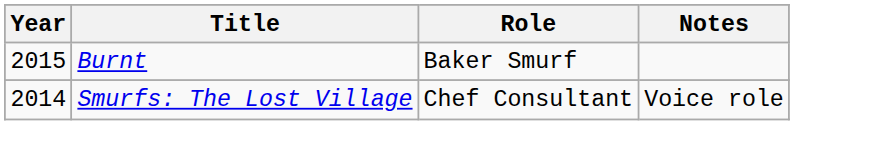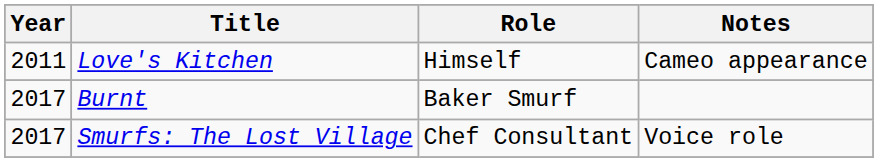 <table class="wikitable">
 <tr>
 <th>Year</th>
 <th>Title</th>
 <th>Role</th>
 <th>Notes</th>
 </tr>
 <tr>
-<td>2015</td>
+<td>2011</td>
+<td><em><a href='#'>Love's Kitchen</a></em></td>
+<td>Himself</td>
+<td>Cameo appearance</td>
+</tr>
+<tr>
+<td>2017</td>
 <td><a href='#'><em>Burnt</em></a></td>
 <td>Baker Smurf</td>
 <td></td>
 </tr>
 <tr>
-<td>2014</td>
+<td>2017</td>
 <td><em><a href='#'>Smurfs: The Lost Village</a></em></td>
 <td>Chef Consultant</td>
 <td>Voice role</td>
 </tr>
 </table>
